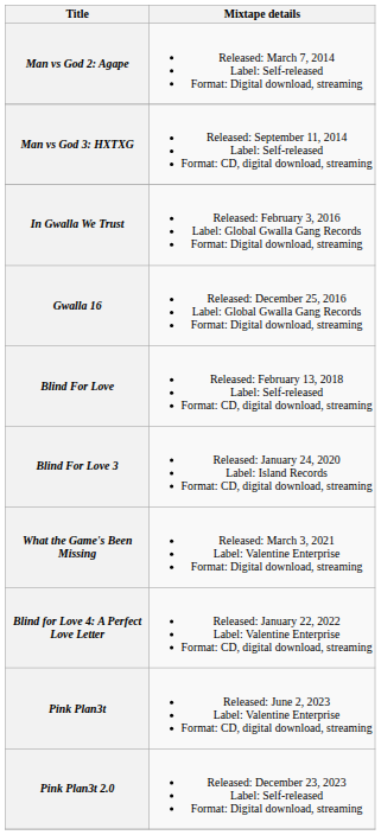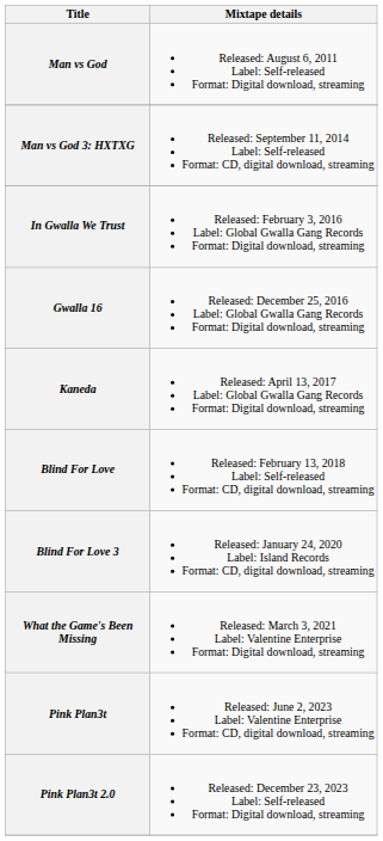 <table class="wikitable plainrowheaders" style="text-align:center;">
 <tr>
 <th scope="col" style="width:12em;">Title</th>
 <th scope="col" style="width:19em;">Mixtape details</th>
 </tr>
 <tr>
-<th scope="row"><em>Man vs God 2: Agape</em></th>
-<td><br><ul><li>Released: March 7, 2014</li><li>Label: Self-released</li><li>Format: Digital download, streaming</li></ul></td>
+<th scope="row"><em>Man vs God</em></th>
+<td><br><ul><li>Released: August 6, 2011</li><li>Label: Self-released</li><li>Format: Digital download, streaming</li></ul></td>
 </tr>
 <tr>
 </tr>
 <tr>
 <th scope="row"><em>Man vs God 3: HXTXG</em></th>
 <td><br><ul><li>Released: September 11, 2014</li><li>Label: Self-released</li><li>Format: CD, digital download, streaming</li></ul></td>
 </tr>
 <tr>
 </tr>
 <tr>
 <th scope="row"><em>In Gwalla We Trust</em></th>
 <td><br><ul><li>Released: February 3, 2016</li><li>Label: Global Gwalla Gang Records</li><li>Format: Digital download, streaming</li></ul></td>
 </tr>
 <tr>
 <th scope="row"><em>Gwalla 16</em></th>
 <td><br><ul><li>Released: December 25, 2016</li><li>Label: Global Gwalla Gang Records</li><li>Format: Digital download, streaming</li></ul></td>
 </tr>
 <tr>
+<th scope="row"><em>Kaneda</em></th>
+<td><br><ul><li>Released: April 13, 2017</li><li>Label: Global Gwalla Gang Records</li><li>Format: Digital download, streaming</li></ul></td>
+</tr>
+<tr>
 <th scope="row"><em>Blind For Love</em><br></th>
 <td><br><ul><li>Released: February 13, 2018</li><li>Label: Self-released</li><li>Format: CD, digital download, streaming</li></ul></td>
 </tr>
 <tr>
 <th scope="row"><em>Blind For Love 3</em></th>
 <td><br><ul><li>Released: January 24, 2020</li><li>Label: Island Records</li><li>Format: CD, digital download, streaming</li></ul></td>
 </tr>
 <tr>
 <th scope="row"><em>What the Game's Been Missing</em></th>
 <td><br><ul><li>Released: March 3, 2021</li><li>Label: Valentine Enterprise</li><li>Format: Digital download, streaming</li></ul></td>
 </tr>
 <tr>
-<th scope=" row"><em>Blind for Love 4: A Perfect Love Letter</em></th>
-<td><br><ul><li>Released: January 22, 2022</li><li>Label: Valentine Enterprise</li><li>Format: CD, digital download, streaming</li></ul></td>
-</tr>
-<tr>
 <th scope="row"><em>Pink Plan3t</em></th>
 <td><br><ul><li>Released: June 2, 2023</li><li>Label: Valentine Enterprise</li><li>Format: CD, digital download, streaming</li></ul></td>
 </tr>
 <tr>
 <th scope="row"><em>Pink Plan3t 2.0</em></th>
 <td><br><ul><li>Released: December 23, 2023</li><li>Label: Self-released</li><li>Format: Digital download, streaming</li></ul></td>
 </tr>
 <tr>
 </tr>
 </table>
